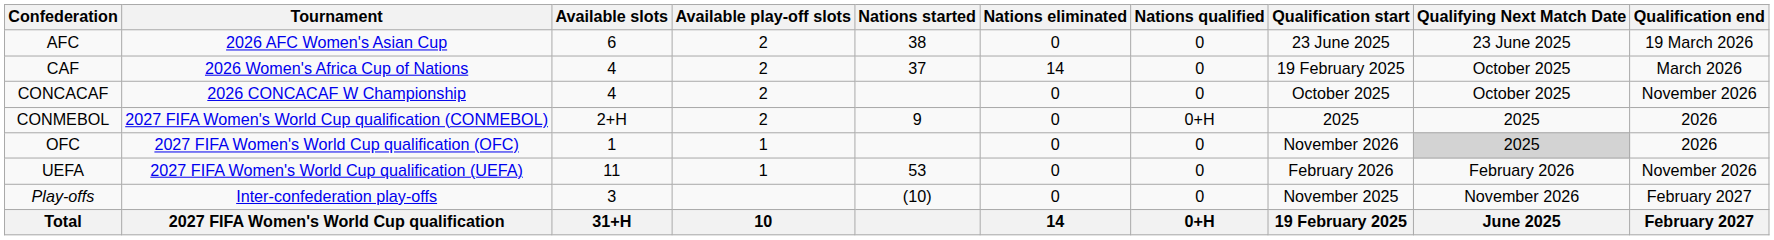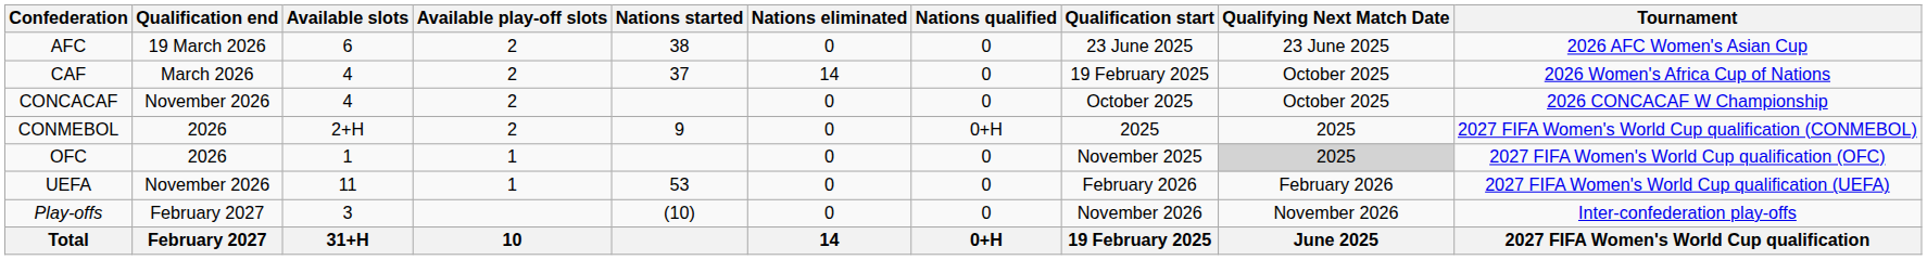 <table class="wikitable sortable" style="text-align: center;">
 <tr>
 <th>Confederation</th>
-<th>Tournament</th>
+<th>Qualification end</th>
 <th>Available slots</th>
 <th>Available play-off slots</th>
 <th>Nations started</th>
 <th>Nations eliminated</th>
 <th>Nations qualified</th>
 <th>Qualification start</th>
 <th>Qualifying Next Match Date</th>
-<th>Qualification end</th>
+<th>Tournament</th>
 </tr>
 <tr>
 <td>AFC</td>
-<td><a href='#'>2026 AFC Women's Asian Cup</a></td>
+<td>19 March 2026</td>
 <td>6</td>
 <td>2</td>
 <td>38</td>
 <td>0</td>
 <td>0</td>
 <td>23 June 2025</td>
 <td>23 June 2025</td>
-<td>19 March 2026</td>
+<td><a href='#'>2026 AFC Women's Asian Cup</a></td>
 </tr>
 <tr>
 <td>CAF</td>
-<td><a href='#'>2026 Women's Africa Cup of Nations</a></td>
+<td>March 2026</td>
 <td>4</td>
 <td>2</td>
 <td>37</td>
 <td>14</td>
 <td>0</td>
 <td>19 February 2025</td>
 <td>October 2025</td>
-<td>March 2026</td>
+<td><a href='#'>2026 Women's Africa Cup of Nations</a></td>
 </tr>
 <tr>
 <td>CONCACAF</td>
-<td><a href='#'>2026 CONCACAF W Championship</a></td>
+<td>November 2026</td>
 <td>4</td>
 <td>2</td>
 <td></td>
 <td>0</td>
 <td>0</td>
 <td>October 2025</td>
 <td>October 2025</td>
-<td>November 2026</td>
+<td><a href='#'>2026 CONCACAF W Championship</a></td>
 </tr>
 <tr>
 <td>CONMEBOL</td>
-<td><a href='#'>2027 FIFA Women's World Cup qualification (CONMEBOL)</a></td>
+<td>2026</td>
 <td>2+H</td>
 <td>2</td>
 <td>9</td>
 <td>0</td>
 <td>0+H</td>
 <td>2025</td>
 <td>2025</td>
-<td>2026</td>
+<td><a href='#'>2027 FIFA Women's World Cup qualification (CONMEBOL)</a></td>
 </tr>
 <tr>
 <td>OFC</td>
-<td><a href='#'>2027 FIFA Women's World Cup qualification (OFC)</a></td>
+<td>2026</td>
 <td>1</td>
 <td>1</td>
 <td></td>
 <td>0</td>
 <td>0</td>
-<td>November 2026</td>
+<td>November 2025</td>
 <td style="background: lightgrey;">2025</td>
-<td>2026</td>
+<td><a href='#'>2027 FIFA Women's World Cup qualification (OFC)</a></td>
 </tr>
 <tr>
 <td>UEFA</td>
-<td><a href='#'>2027 FIFA Women's World Cup qualification (UEFA)</a></td>
+<td>November 2026</td>
 <td>11</td>
 <td>1</td>
 <td>53</td>
 <td>0</td>
 <td>0</td>
 <td>February 2026</td>
 <td>February 2026</td>
-<td>November 2026</td>
+<td><a href='#'>2027 FIFA Women's World Cup qualification (UEFA)</a></td>
 </tr>
 <tr>
 <td><em>Play-offs</em></td>
-<td><a href='#'>Inter-confederation play-offs</a></td>
+<td>February 2027</td>
 <td>3</td>
 <td></td>
 <td>(10)</td>
 <td>0</td>
 <td>0</td>
-<td>November 2025</td>
 <td>November 2026</td>
-<td>February 2027</td>
+<td>November 2026</td>
+<td><a href='#'>Inter-confederation play-offs</a></td>
 </tr>
 <tr>
 <th>Total</th>
-<th>2027 FIFA Women's World Cup qualification</th>
+<th>February 2027</th>
 <th>31+H</th>
 <th>10</th>
 <th></th>
 <th>14</th>
 <th>0+H</th>
 <th>19 February 2025</th>
 <th>June 2025</th>
-<th>February 2027</th>
+<th>2027 FIFA Women's World Cup qualification</th>
 </tr>
 </table>
